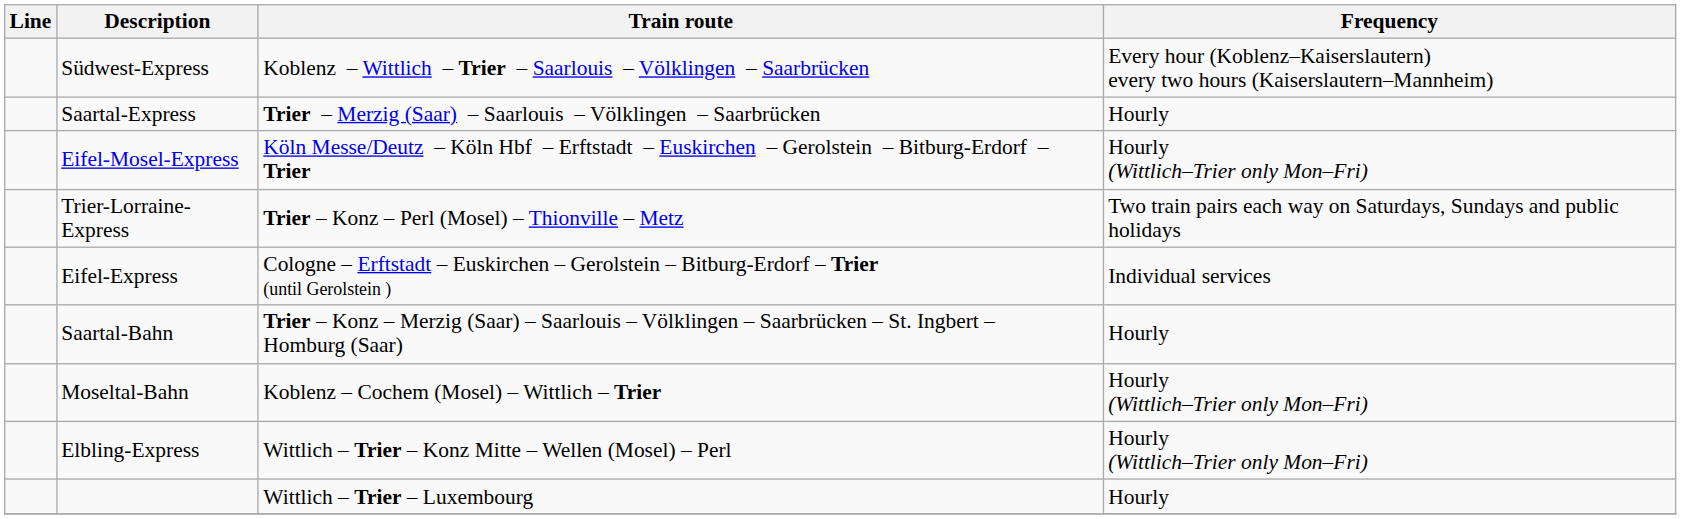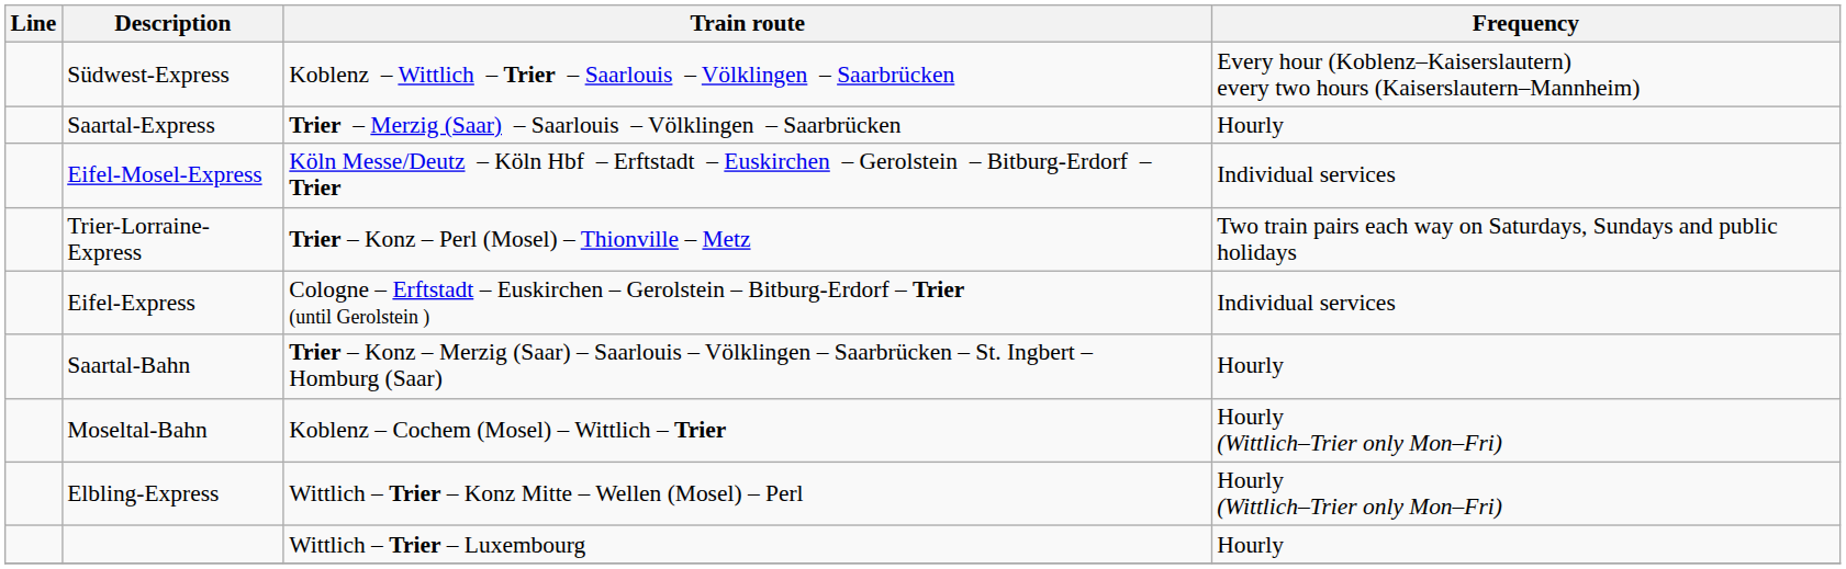 <table class="wikitable">
 <tr class="hintergrundfarbe5">
 <th>Line</th>
 <th>Description</th>
 <th>Train route</th>
 <th>Frequency</th>
 </tr>
 <tr>
 <td></td>
 <td>Südwest-Express</td>
 <td>Koblenz  – <a href='#'>Wittlich</a>  – <strong>Trier</strong>  – <a href='#'>Saarlouis</a>  – <a href='#'>Völklingen</a>  – <a href='#'>Saarbrücken</a></td>
 <td>Every hour (Koblenz–Kaiserslautern)<br>every two hours (Kaiserslautern–Mannheim)</td>
 </tr>
 <tr>
 <td></td>
 <td>Saartal-Express</td>
 <td><strong>Trier</strong>  – <a href='#'>Merzig (Saar)</a>  – Saarlouis  – Völklingen  – Saarbrücken</td>
 <td>Hourly</td>
 </tr>
 <tr>
 <td></td>
 <td><a href='#'>Eifel-Mosel-Express</a></td>
 <td><a href='#'>Köln Messe/Deutz</a>  – Köln Hbf  – Erftstadt  – <a href='#'>Euskirchen</a>  – Gerolstein  – Bitburg-Erdorf  – <strong>Trier</strong></td>
-<td>Hourly<br><em>(Wittlich–Trier only Mon–Fri)</em></td>
+<td>Individual services</td>
 </tr>
 <tr>
 <td></td>
 <td>Trier-Lorraine-Express</td>
 <td><strong>Trier</strong> – Konz – Perl (Mosel) – <a href='#'>Thionville</a> – <a href='#'>Metz</a></td>
 <td>Two train pairs each way on Saturdays, Sundays and public holidays</td>
 </tr>
 <tr>
 <td></td>
 <td>Eifel-Express</td>
 <td> Cologne – <a href='#'>Erftstadt</a> – Euskirchen – Gerolstein – Bitburg-Erdorf – <strong>Trier</strong><br><small>(until Gerolstein )</small></td>
 <td>Individual services</td>
 </tr>
 <tr>
 <td></td>
 <td>Saartal-Bahn</td>
 <td><strong>Trier</strong> – Konz – Merzig (Saar) – Saarlouis – Völklingen – Saarbrücken – St. Ingbert – Homburg (Saar)</td>
 <td>Hourly</td>
 </tr>
 <tr>
 <td></td>
 <td>Moseltal-Bahn</td>
 <td>Koblenz – Cochem (Mosel) – Wittlich – <strong>Trier</strong></td>
 <td>Hourly<br><em>(Wittlich–Trier only Mon–Fri)</em></td>
 </tr>
 <tr>
 <td></td>
 <td>Elbling-Express</td>
 <td>Wittlich – <strong>Trier</strong> – Konz Mitte – Wellen (Mosel) – Perl</td>
 <td>Hourly<br><em>(Wittlich–Trier only Mon–Fri)</em></td>
 </tr>
 <tr>
 <td></td>
 <td></td>
 <td>Wittlich – <strong>Trier</strong> – Luxembourg</td>
 <td>Hourly</td>
 </tr>
 <tr>
 </tr>
 </table>
